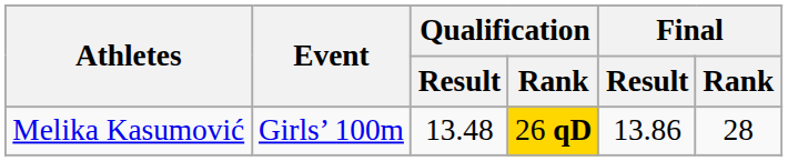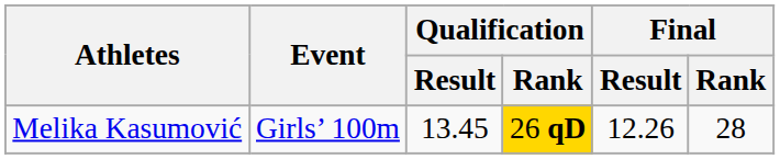 <table class="wikitable" border="1" style="font-size:90%">
 <tr>
 <th rowspan=2>Athletes</th>
 <th rowspan=2>Event</th>
 <th colspan=2>Qualification</th>
 <th colspan=2>Final</th>
 </tr>
 <tr>
 <th>Result</th>
 <th>Rank</th>
 <th>Result</th>
 <th>Rank</th>
 </tr>
 <tr>
 <td><a href='#'>Melika Kasumović</a></td>
 <td><a href='#'>Girls’ 100m</a></td>
-<td align=center>13.48</td>
+<td align=center>13.45</td>
 <td align=center style="background: gold;">26 <strong>qD</strong></td>
-<td align=center>13.86</td>
+<td align=center>12.26</td>
 <td align=center>28</td>
 </tr>
 </table>
